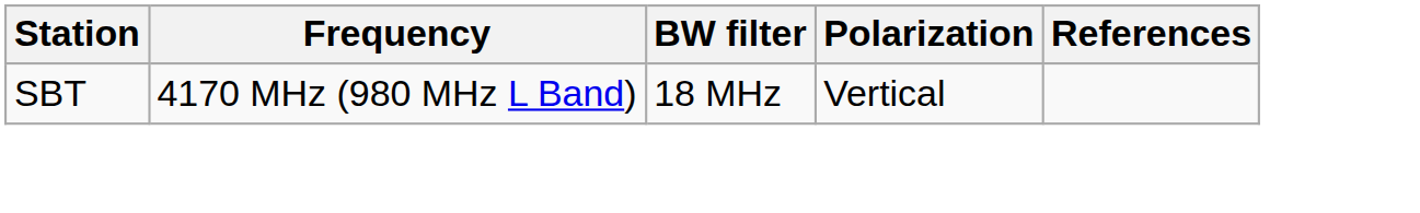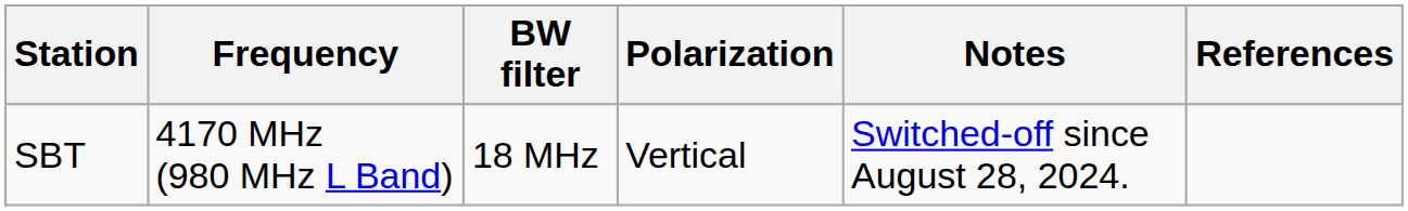 <table class="wikitable">
 <tr>
 <th>Station</th>
 <th>Frequency</th>
 <th>BW filter</th>
 <th>Polarization</th>
+<th>Notes</th>
 <th>References</th>
 </tr>
 <tr>
 <td>SBT</td>
 <td>4170 MHz (980 MHz <a href='#'>L Band</a>)</td>
 <td>18 MHz</td>
 <td>Vertical</td>
+<td><a href='#'>Switched-off</a> since August 28, 2024.</td>
 <td></td>
 </tr>
 </table>
